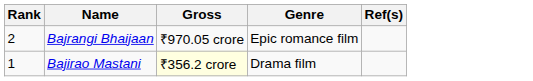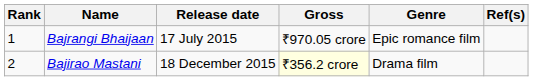 <table class="wikitable">
 <tr>
 <th>Rank</th>
 <th>Name</th>
+<th>Release date</th>
 <th>Gross</th>
 <th>Genre</th>
 <th>Ref(s)</th>
 </tr>
 <tr>
-<td>2</td>
+<td>1</td>
 <td><em><a href='#'>Bajrangi Bhaijaan</a></em></td>
+<td>17 July 2015</td>
 <td>₹970.05 crore</td>
 <td>Epic romance film</td>
 <td></td>
 </tr>
 <tr>
-<td>1</td>
+<td>2</td>
 <td><em><a href='#'>Bajirao Mastani</a></em></td>
+<td>18 December 2015</td>
 <td style="background: lightyellow;">₹356.2 crore</td>
 <td>Drama film</td>
 <td></td>
 </tr>
 </table>
